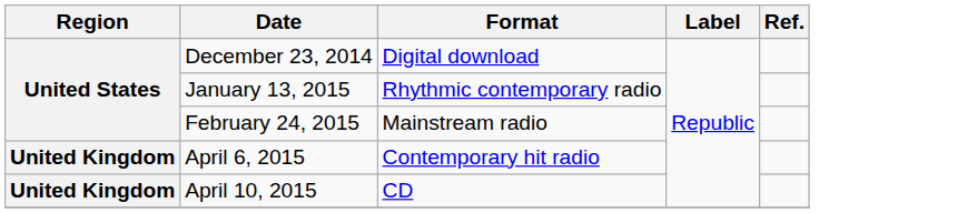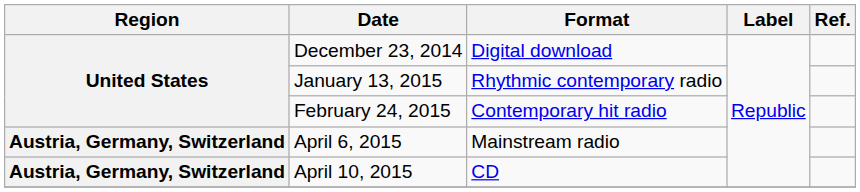 <table class="wikitable plainrowheaders">
 <tr>
 <th>Region</th>
 <th>Date</th>
 <th>Format</th>
 <th>Label</th>
 <th>Ref.</th>
 </tr>
 <tr>
 <th scope="row" rowspan="3">United States</th>
 <td>December 23, 2014</td>
 <td><a href='#'>Digital download</a></td>
 <td rowspan="5"><a href='#'>Republic</a></td>
 <td align="center"></td>
 </tr>
 <tr>
 <td>January 13, 2015</td>
 <td><a href='#'>Rhythmic contemporary</a> radio</td>
 <td align="center"></td>
 </tr>
 <tr>
 <td>February 24, 2015</td>
+<td><a href='#'>Contemporary hit radio</a></td>
+<td align="center"></td>
+</tr>
+<tr>
+<th scope="row">Austria, Germany, Switzerland</th>
+<td>April 6, 2015</td>
 <td>Mainstream radio</td>
 <td align="center"></td>
 </tr>
 <tr>
-<th scope="row">United Kingdom</th>
-<td>April 6, 2015</td>
-<td><a href='#'>Contemporary hit radio</a></td>
-<td align="center"></td>
-</tr>
-<tr>
-<th scope="row">United Kingdom</th>
+<th scope="row">Austria, Germany, Switzerland</th>
 <td>April 10, 2015</td>
 <td><a href='#'>CD</a></td>
 <td align="center"></td>
 </tr>
 <tr>
 </tr>
 </table>
